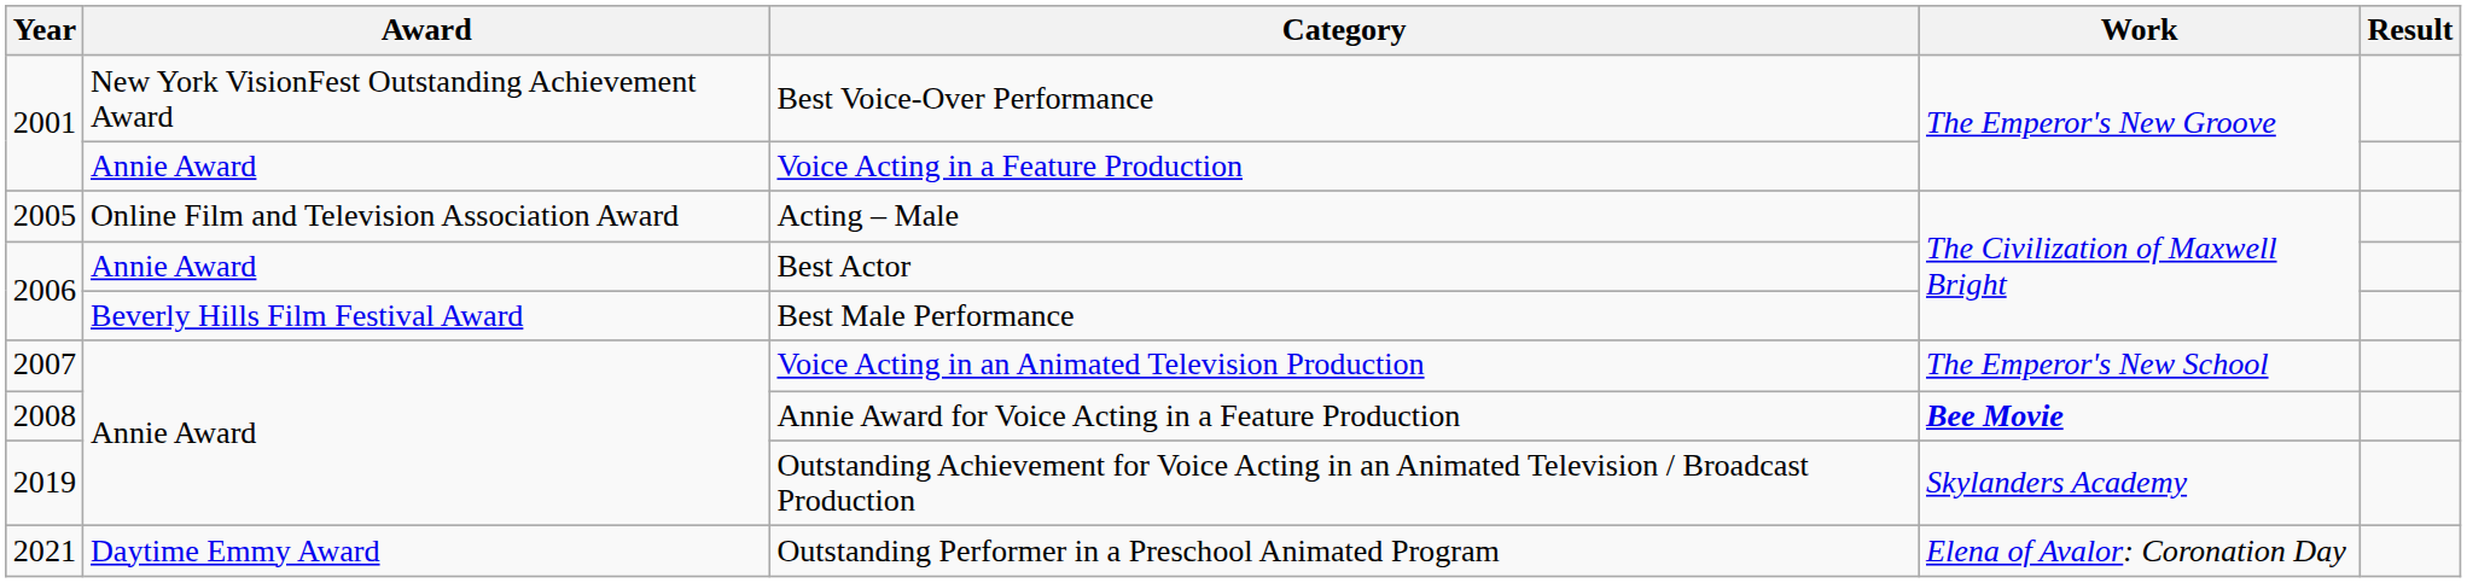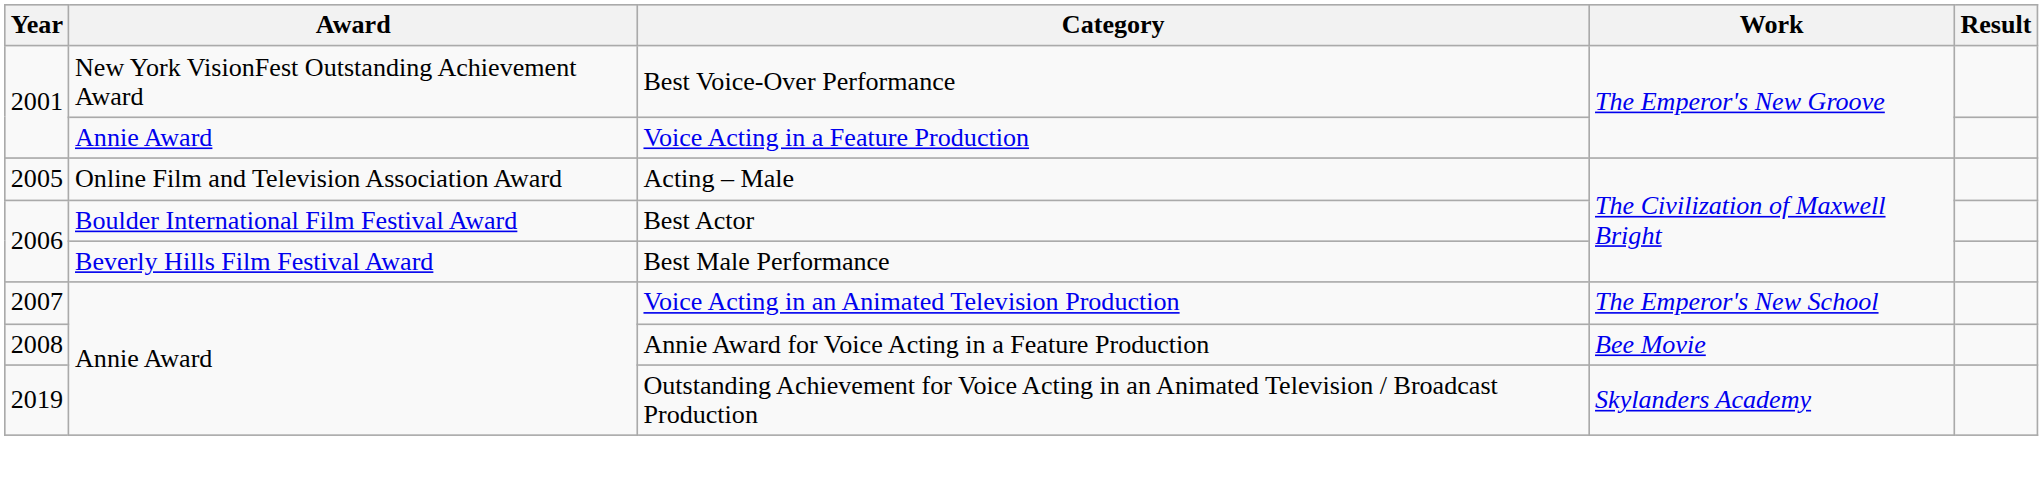 <table class="wikitable sortable">
 <tr>
 <th>Year</th>
 <th>Award</th>
 <th>Category</th>
 <th>Work</th>
 <th>Result</th>
 </tr>
 <tr>
 <td rowspan=2>2001</td>
 <td>New York VisionFest Outstanding Achievement Award</td>
 <td>Best Voice-Over Performance</td>
 <td rowspan=2><em><a href='#'>The Emperor's New Groove</a></em></td>
 <td></td>
 </tr>
 <tr>
 <td><a href='#'>Annie Award</a></td>
 <td><a href='#'>Voice Acting in a Feature Production</a></td>
 <td></td>
 </tr>
 <tr>
 <td>2005</td>
 <td>Online Film and Television Association Award</td>
 <td>Acting – Male</td>
 <td rowspan=3><em><a href='#'>The Civilization of Maxwell Bright</a></em></td>
 <td></td>
 </tr>
 <tr>
 <td rowspan=2>2006</td>
-<td><a href='#'>Annie Award</a></td>
+<td><a href='#'>Boulder International Film Festival Award</a></td>
 <td>Best Actor</td>
 <td></td>
 </tr>
 <tr>
 <td><a href='#'>Beverly Hills Film Festival Award</a></td>
 <td>Best Male Performance</td>
 <td></td>
 </tr>
 <tr>
 <td>2007</td>
 <td rowspan=3>Annie Award</td>
 <td><a href='#'>Voice Acting in an Animated Television Production</a></td>
 <td><em><a href='#'>The Emperor's New School</a></em></td>
 <td></td>
 </tr>
 <tr>
 <td>2008</td>
 <td>Annie Award for Voice Acting in a Feature Production</td>
-<td><strong><em><a href='#'>Bee Movie</a></em></strong></td>
+<td><em><a href='#'>Bee Movie</a></em></td>
 <td></td>
 </tr>
 <tr>
 <td>2019</td>
 <td>Outstanding Achievement for Voice Acting in an Animated Television / Broadcast Production</td>
 <td><em><a href='#'>Skylanders Academy</a></em></td>
 <td></td>
 </tr>
-<tr>
-<td>2021</td>
-<td><a href='#'>Daytime Emmy Award</a></td>
-<td>Outstanding Performer in a Preschool Animated Program</td>
-<td><em><a href='#'>Elena of Avalor</a>: Coronation Day</em></td>
-<td></td>
-</tr>
 </table>
